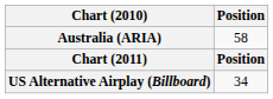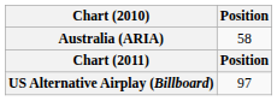 <table class="wikitable plainrowheaders" sortable style="text-align:center">
 <tr>
 <th scope="col">Chart (2010)</th>
 <th scope="col">Position</th>
 </tr>
 <tr>
 <th scope="row">Australia (ARIA)</th>
 <td>58</td>
 </tr>
 <tr>
 <th scope="col">Chart (2011)</th>
 <th scope="col">Position</th>
 </tr>
 <tr>
 <th scope="row">US Alternative Airplay (<em>Billboard</em>)</th>
-<td>34</td>
+<td>97</td>
 </tr>
 </table>
